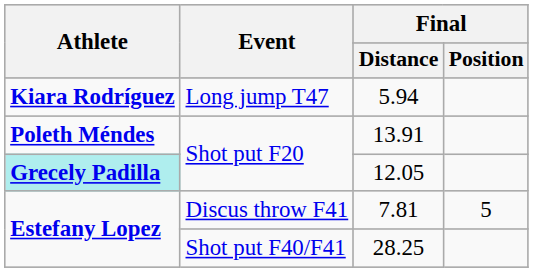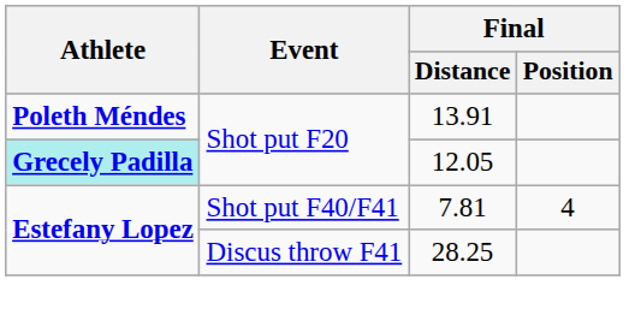 <table class=wikitable style="font-size:90%">
 <tr>
 <th rowspan="2">Athlete</th>
 <th rowspan="2">Event</th>
 <th colspan="2">Final</th>
 </tr>
 <tr style="font-size:95%">
 <th>Distance</th>
 <th>Position</th>
-</tr>
-<tr align=center>
-<td align=left><strong><a href='#'>Kiara Rodríguez</a></strong></td>
-<td align=left><a href='#'>Long jump T47</a></td>
-<td>5.94</td>
-<td></td>
 </tr>
 <tr align=center>
 <td align=left><strong><a href='#'>Poleth Méndes</a></strong></td>
 <td align=left rowspan=2><a href='#'>Shot put F20</a></td>
 <td>13.91</td>
 <td></td>
 </tr>
 <tr align=center>
 <td align=left style="background: paleturquoise;"><strong><a href='#'>Grecely Padilla</a></strong></td>
 <td>12.05</td>
 <td></td>
 </tr>
 <tr align=center>
 <td align=left rowspan=2><strong><a href='#'>Estefany Lopez</a></strong></td>
-<td align=left><a href='#'>Discus throw F41</a></td>
+<td align=left><a href='#'>Shot put F40/F41</a></td>
 <td>7.81</td>
-<td>5</td>
+<td>4</td>
 </tr>
 <tr align=center>
-<td align=left><a href='#'>Shot put F40/F41</a></td>
+<td align=left><a href='#'>Discus throw F41</a></td>
 <td>28.25</td>
 <td></td>
 </tr>
 </table>
